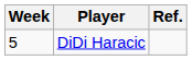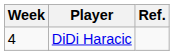 <table class="wikitable">
 <tr>
 <th>Week</th>
 <th>Player</th>
 <th>Ref.</th>
 </tr>
 <tr>
-<td>5</td>
+<td>4</td>
 <td> <a href='#'>DiDi Haracic</a></td>
 <td></td>
 </tr>
 </table>
